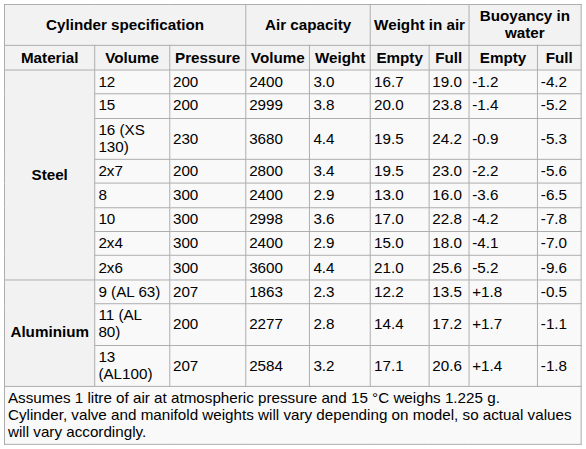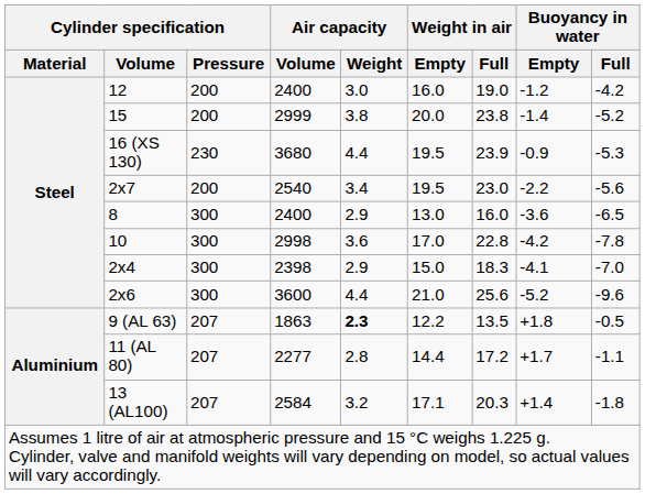 <table class="wikitable">
 <tr>
 <th colspan=3>Cylinder specification</th>
 <th colspan=2>Air capacity</th>
 <th colspan=2>Weight in air</th>
 <th colspan=2>Buoyancy in water</th>
 </tr>
 <tr>
 <th>Material</th>
 <th>Volume<br></th>
 <th>Pressure<br></th>
 <th>Volume<br></th>
 <th>Weight<br></th>
 <th>Empty<br></th>
 <th>Full<br></th>
 <th>Empty<br></th>
 <th>Full<br></th>
 </tr>
 <tr>
 <th rowspan=8>Steel</th>
 <td>12</td>
 <td>200</td>
 <td>2400</td>
 <td>3.0</td>
-<td>16.7</td>
+<td>16.0</td>
 <td>19.0</td>
 <td>-1.2</td>
 <td>-4.2</td>
 </tr>
 <tr>
 <td>15</td>
 <td>200</td>
 <td>2999</td>
 <td>3.8</td>
 <td>20.0</td>
 <td>23.8</td>
 <td>-1.4</td>
 <td>-5.2</td>
 </tr>
 <tr>
 <td>16 (XS 130)</td>
 <td>230</td>
 <td>3680</td>
 <td>4.4</td>
 <td>19.5</td>
-<td>24.2</td>
+<td>23.9</td>
 <td>-0.9</td>
 <td>-5.3</td>
 </tr>
 <tr>
 <td>2x7</td>
 <td>200</td>
-<td>2800</td>
+<td>2540</td>
 <td>3.4</td>
 <td>19.5</td>
 <td>23.0</td>
 <td>-2.2</td>
 <td>-5.6</td>
 </tr>
 <tr>
 <td>8</td>
 <td>300</td>
 <td>2400</td>
 <td>2.9</td>
 <td>13.0</td>
 <td>16.0</td>
 <td>-3.6</td>
 <td>-6.5</td>
 </tr>
 <tr>
 <td>10</td>
 <td>300</td>
 <td>2998</td>
 <td>3.6</td>
 <td>17.0</td>
 <td>22.8</td>
 <td>-4.2</td>
 <td>-7.8</td>
 </tr>
 <tr>
 <td>2x4</td>
 <td>300</td>
-<td>2400</td>
+<td>2398</td>
 <td>2.9</td>
 <td>15.0</td>
-<td>18.0</td>
+<td>18.3</td>
 <td>-4.1</td>
 <td>-7.0</td>
 </tr>
 <tr>
 <td>2x6</td>
 <td>300</td>
 <td>3600</td>
 <td>4.4</td>
 <td>21.0</td>
 <td>25.6</td>
 <td>-5.2</td>
 <td>-9.6</td>
 </tr>
 <tr>
 <th rowspan=3>Aluminium</th>
 <td>9 (AL 63)</td>
 <td>207</td>
 <td>1863</td>
-<td>2.3</td>
+<td><strong>2.3</strong></td>
 <td>12.2</td>
 <td>13.5</td>
 <td>+1.8</td>
 <td>-0.5</td>
 </tr>
 <tr>
 <td>11 (AL 80)</td>
-<td>200</td>
+<td>207</td>
 <td>2277</td>
 <td>2.8</td>
 <td>14.4</td>
 <td>17.2</td>
 <td>+1.7</td>
 <td>-1.1</td>
 </tr>
 <tr>
 <td>13 (AL100)</td>
 <td>207</td>
 <td>2584</td>
 <td>3.2</td>
 <td>17.1</td>
-<td>20.6</td>
+<td>20.3</td>
 <td>+1.4</td>
 <td>-1.8</td>
 </tr>
 <tr>
 <td colspan=9>Assumes 1 litre of air at atmospheric pressure and 15 °C weighs 1.225 g.<br> Cylinder, valve and manifold weights will vary depending on model, so actual values will vary accordingly.</td>
 </tr>
 </table>
